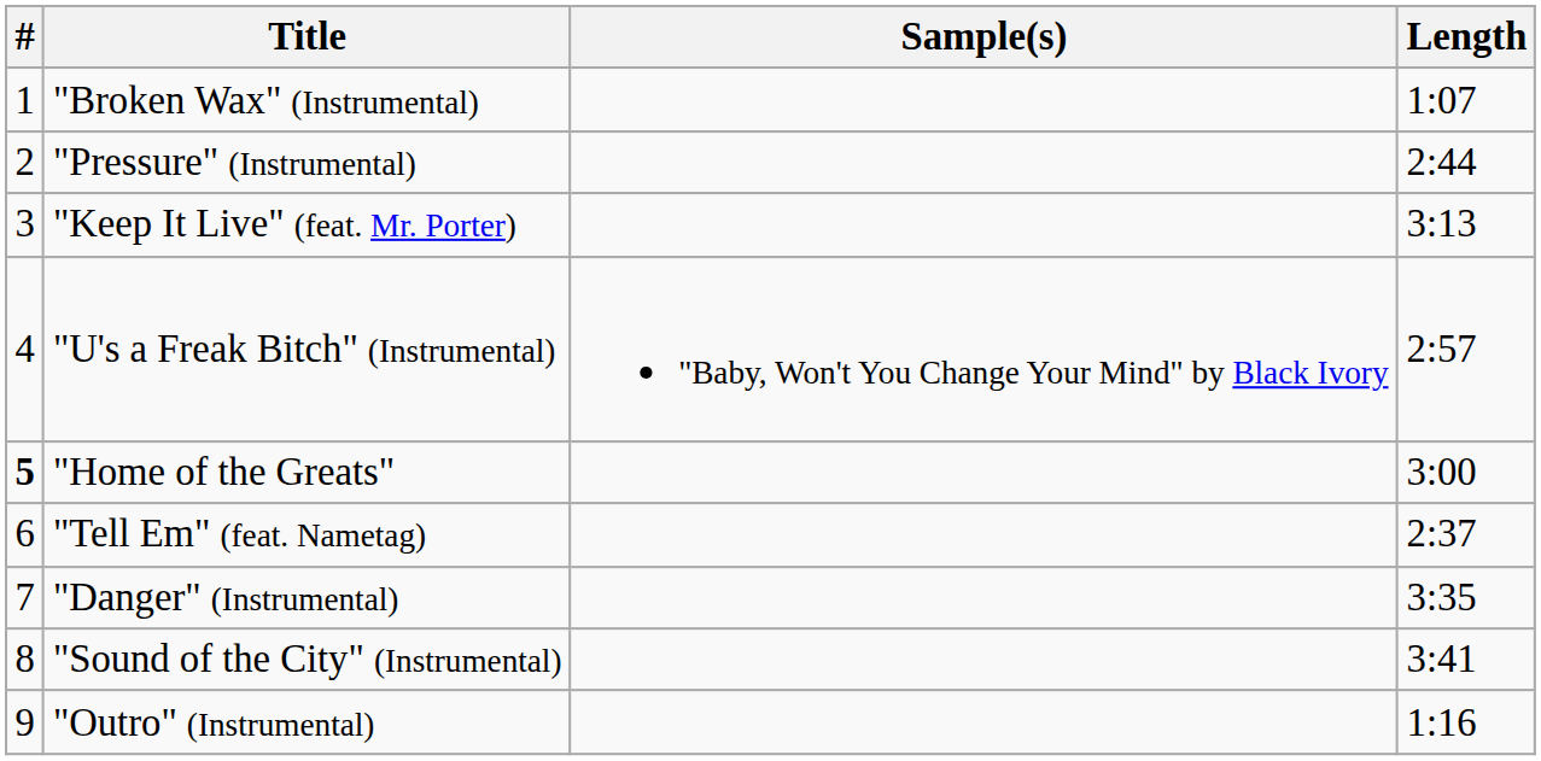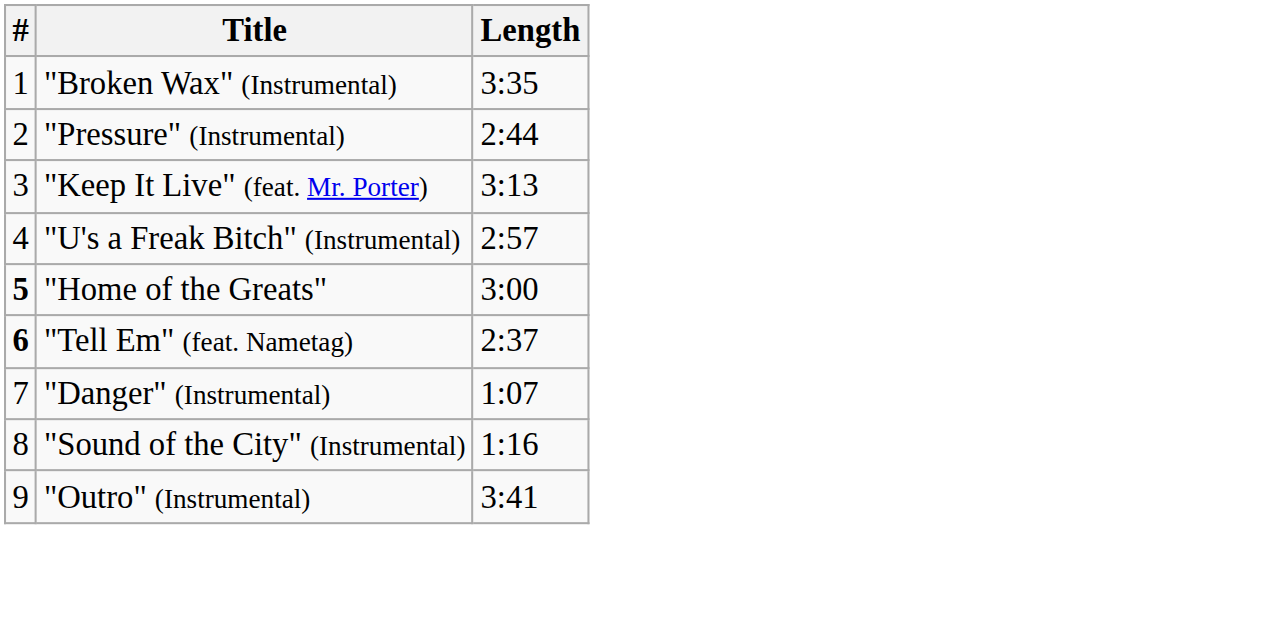 <table class="wikitable">
 <tr>
 <th>#</th>
 <th>Title</th>
-<th>Sample(s)</th>
 <th>Length</th>
 </tr>
 <tr>
 <td>1</td>
 <td>"Broken Wax" <small>(Instrumental)</small></td>
-<td></td>
-<td>1:07</td>
+<td>3:35</td>
 </tr>
 <tr>
 <td>2</td>
 <td>"Pressure" <small>(Instrumental)</small></td>
-<td></td>
 <td>2:44</td>
 </tr>
 <tr>
 <td>3</td>
 <td>"Keep It Live" <small>(feat. <a href='#'>Mr. Porter</a>)</small></td>
-<td></td>
 <td>3:13</td>
 </tr>
 <tr>
 <td>4</td>
 <td>"U's a Freak Bitch" <small>(Instrumental)</small></td>
-<td><br><ul><li><small>"Baby, Won't You Change Your Mind" by <a href='#'>Black Ivory</a></small></li></ul></td>
 <td>2:57</td>
 </tr>
 <tr>
 <td><strong>5</strong></td>
 <td>"Home of the Greats"</td>
-<td></td>
 <td>3:00</td>
 </tr>
 <tr>
-<td>6</td>
+<td><strong>6</strong></td>
 <td>"Tell Em" <small>(feat. Nametag)</small></td>
-<td></td>
 <td>2:37</td>
 </tr>
 <tr>
 <td>7</td>
 <td>"Danger" <small>(Instrumental)</small></td>
-<td></td>
-<td>3:35</td>
+<td>1:07</td>
 </tr>
 <tr>
 <td>8</td>
 <td>"Sound of the City" <small>(Instrumental)</small></td>
-<td></td>
-<td>3:41</td>
+<td>1:16</td>
 </tr>
 <tr>
 <td>9</td>
 <td>"Outro" <small>(Instrumental)</small></td>
-<td></td>
-<td>1:16</td>
+<td>3:41</td>
 </tr>
 </table>
